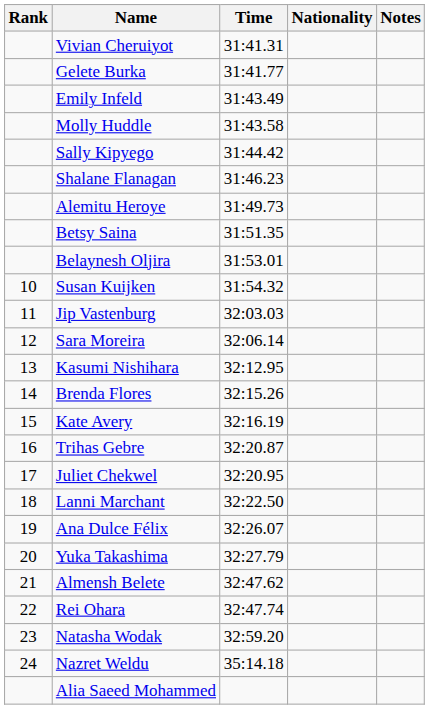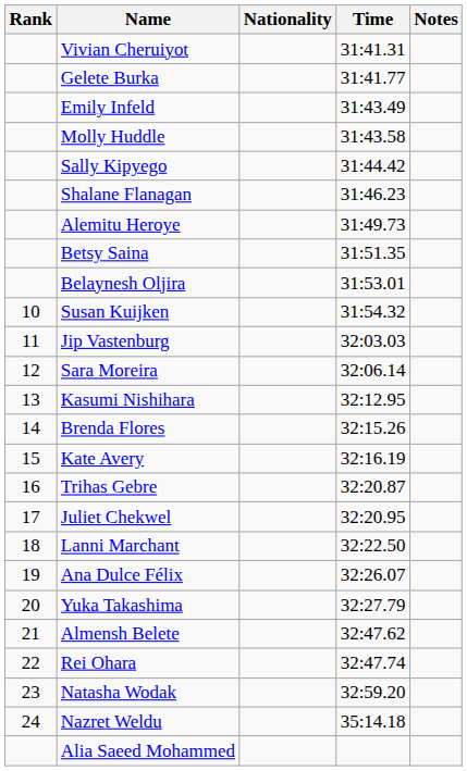 <table class="wikitable sortable" style="text-align:center">
 <tr>
 <th>Rank</th>
 <th>Name</th>
+<th>Nationality</th>
 <th>Time</th>
-<th>Nationality</th>
 <th>Notes</th>
 </tr>
 <tr>
 <td></td>
 <td align=left><a href='#'>Vivian Cheruiyot</a></td>
+<td align=left></td>
 <td>31:41.31</td>
-<td align=left></td>
 <td></td>
 </tr>
 <tr>
 <td></td>
 <td align=left><a href='#'>Gelete Burka</a></td>
+<td align=left></td>
 <td>31:41.77</td>
-<td align=left></td>
 <td></td>
 </tr>
 <tr>
 <td></td>
 <td align=left><a href='#'>Emily Infeld</a></td>
+<td align=left></td>
 <td>31:43.49</td>
-<td align=left></td>
 <td></td>
 </tr>
 <tr>
 <td></td>
 <td align=left><a href='#'>Molly Huddle</a></td>
+<td align=left></td>
 <td>31:43.58</td>
-<td align=left></td>
 <td></td>
 </tr>
 <tr>
 <td></td>
 <td align=left><a href='#'>Sally Kipyego</a></td>
+<td align=left></td>
 <td>31:44.42</td>
-<td align=left></td>
 <td></td>
 </tr>
 <tr>
 <td></td>
 <td align=left><a href='#'>Shalane Flanagan</a></td>
+<td align=left></td>
 <td>31:46.23</td>
-<td align=left></td>
 <td></td>
 </tr>
 <tr>
 <td></td>
 <td align=left><a href='#'>Alemitu Heroye</a></td>
+<td align=left></td>
 <td>31:49.73</td>
-<td align=left></td>
 <td></td>
 </tr>
 <tr>
 <td></td>
 <td align=left><a href='#'>Betsy Saina</a></td>
+<td align=left></td>
 <td>31:51.35</td>
-<td align=left></td>
 <td></td>
 </tr>
 <tr>
 <td></td>
 <td align=left><a href='#'>Belaynesh Oljira</a></td>
+<td align=left></td>
 <td>31:53.01</td>
-<td align=left></td>
 <td></td>
 </tr>
 <tr>
 <td>10</td>
 <td align=left><a href='#'>Susan Kuijken</a></td>
+<td align=left></td>
 <td>31:54.32</td>
-<td align=left></td>
 <td></td>
 </tr>
 <tr>
 <td>11</td>
 <td align=left><a href='#'>Jip Vastenburg</a></td>
+<td align=left></td>
 <td>32:03.03</td>
-<td align=left></td>
 <td></td>
 </tr>
 <tr>
 <td>12</td>
 <td align=left><a href='#'>Sara Moreira</a></td>
+<td align=left></td>
 <td>32:06.14</td>
-<td align=left></td>
 <td></td>
 </tr>
 <tr>
 <td>13</td>
 <td align=left><a href='#'>Kasumi Nishihara</a></td>
+<td align=left></td>
 <td>32:12.95</td>
-<td align=left></td>
 <td></td>
 </tr>
 <tr>
 <td>14</td>
 <td align=left><a href='#'>Brenda Flores</a></td>
+<td align=left></td>
 <td>32:15.26</td>
-<td align=left></td>
 <td></td>
 </tr>
 <tr>
 <td>15</td>
 <td align=left><a href='#'>Kate Avery</a></td>
+<td align=left></td>
 <td>32:16.19</td>
-<td align=left></td>
 <td></td>
 </tr>
 <tr>
 <td>16</td>
 <td align=left><a href='#'>Trihas Gebre</a></td>
+<td align=left></td>
 <td>32:20.87</td>
-<td align=left></td>
 <td></td>
 </tr>
 <tr>
 <td>17</td>
 <td align=left><a href='#'>Juliet Chekwel</a></td>
+<td align=left></td>
 <td>32:20.95</td>
-<td align=left></td>
 <td></td>
 </tr>
 <tr>
 <td>18</td>
 <td align=left><a href='#'>Lanni Marchant</a></td>
+<td align=left></td>
 <td>32:22.50</td>
-<td align=left></td>
 <td></td>
 </tr>
 <tr>
 <td>19</td>
 <td align=left><a href='#'>Ana Dulce Félix</a></td>
+<td align=left></td>
 <td>32:26.07</td>
-<td align=left></td>
 <td></td>
 </tr>
 <tr>
 <td>20</td>
 <td align=left><a href='#'>Yuka Takashima</a></td>
+<td align=left></td>
 <td>32:27.79</td>
-<td align=left></td>
 <td></td>
 </tr>
 <tr>
 <td>21</td>
 <td align=left><a href='#'>Almensh Belete</a></td>
+<td align=left></td>
 <td>32:47.62</td>
-<td align=left></td>
 <td></td>
 </tr>
 <tr>
 <td>22</td>
 <td align=left><a href='#'>Rei Ohara</a></td>
+<td align=left></td>
 <td>32:47.74</td>
-<td align=left></td>
 <td></td>
 </tr>
 <tr>
 <td>23</td>
 <td align=left><a href='#'>Natasha Wodak</a></td>
+<td align=left></td>
 <td>32:59.20</td>
-<td align=left></td>
 <td></td>
 </tr>
 <tr>
 <td>24</td>
 <td align=left><a href='#'>Nazret Weldu</a></td>
+<td align=left></td>
 <td>35:14.18</td>
-<td align=left></td>
 <td></td>
 </tr>
 <tr>
 <td></td>
 <td align=left><a href='#'>Alia Saeed Mohammed</a></td>
+<td align=left></td>
 <td></td>
-<td align=left></td>
 <td></td>
 </tr>
 </table>
